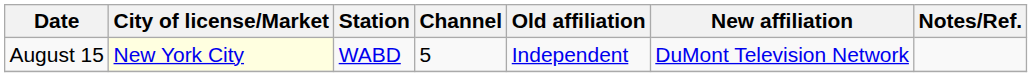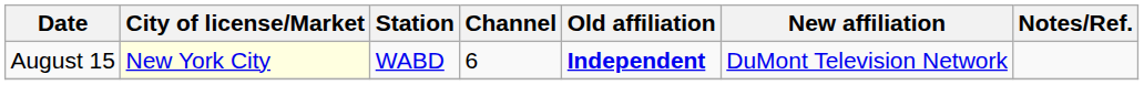 <table class="wikitable sortable">
 <tr>
 <th>Date</th>
 <th>City of license/Market</th>
 <th>Station</th>
 <th>Channel</th>
 <th>Old affiliation</th>
 <th>New affiliation</th>
 <th>Notes/Ref.</th>
 </tr>
 <tr>
 <td>August 15</td>
 <td style="background: lightyellow;"><a href='#'>New York City</a></td>
 <td><a href='#'>WABD</a></td>
-<td>5</td>
-<td><a href='#'>Independent</a></td>
+<td>6</td>
+<td><strong><a href='#'>Independent</a></strong></td>
 <td><a href='#'>DuMont Television Network</a></td>
 <td></td>
 </tr>
 <tr>
 </tr>
 </table>
